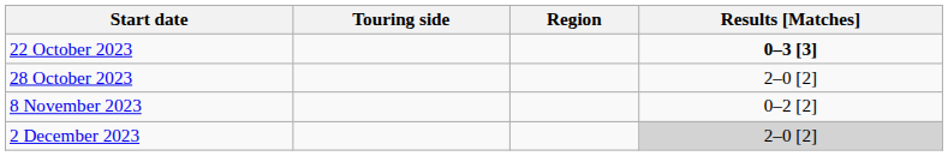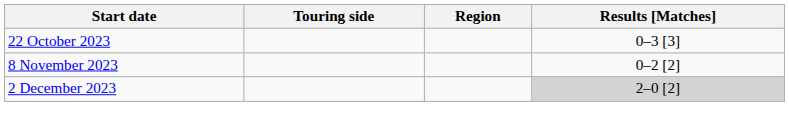 <table class="wikitable unsortable" style="white-space:nowrap" width=65%>
 <tr>
 <th style="text-align:center;">Start date</th>
 <th style="text-align:center;">Touring side</th>
 <th style="text-align:center;">Region</th>
 <th style="text-align:center;">Results [Matches]</th>
 </tr>
 <tr>
 <td><a href='#'>22 October 2023</a></td>
 <td></td>
 <td></td>
-<td style="text-align:center;"><strong>0–3 [3]</strong></td>
-</tr>
-<tr>
-<td><a href='#'>28 October 2023</a></td>
-<td></td>
-<td></td>
-<td style="text-align:center;">2–0 [2]</td>
+<td style="text-align:center;">0–3 [3]</td>
 </tr>
 <tr>
 <td><a href='#'>8 November 2023</a></td>
 <td></td>
 <td></td>
 <td style="text-align:center;">0–2 [2]</td>
 </tr>
 <tr>
 <td><a href='#'>2 December 2023</a></td>
 <td></td>
 <td></td>
 <td style="background: lightgrey; text-align:center;">2–0 [2]</td>
 </tr>
 </table>
